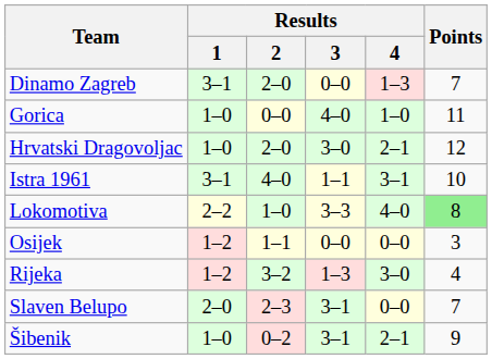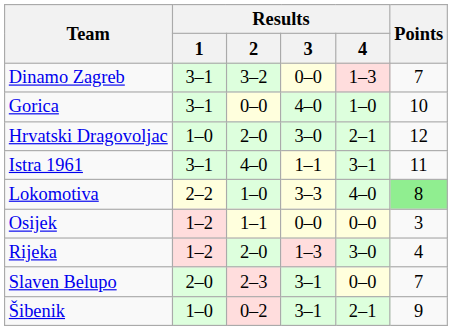 <table class="wikitable" style="text-align:center">
 <tr>
 <th rowspan=2>Team</th>
 <th colspan=4>Results</th>
 <th rowspan=2>Points</th>
 </tr>
 <tr>
 <th width=40>1</th>
 <th width=40>2</th>
 <th width=40>3</th>
 <th width=40>4</th>
 </tr>
 <tr>
 <td align=left><a href='#'>Dinamo Zagreb</a></td>
 <td bgcolor=#ddffdd>3–1</td>
-<td bgcolor=#ddffdd>2–0</td>
+<td bgcolor=#ddffdd>3–2</td>
 <td bgcolor=#ffffdd>0–0</td>
 <td bgcolor=#ffdddd>1–3</td>
 <td>7</td>
 </tr>
 <tr>
 <td align=left><a href='#'>Gorica</a></td>
-<td bgcolor=#ddffdd>1–0</td>
+<td bgcolor=#ddffdd>3–1</td>
 <td bgcolor=#ffffdd>0–0</td>
 <td bgcolor=#ddffdd>4–0</td>
 <td bgcolor=#ddffdd>1–0</td>
-<td>11</td>
+<td>10</td>
 </tr>
 <tr>
 <td align=left><a href='#'>Hrvatski Dragovoljac</a></td>
 <td bgcolor=#ddffdd>1–0</td>
 <td bgcolor=#ddffdd>2–0</td>
 <td bgcolor=#ddffdd>3–0</td>
 <td bgcolor=#ddffdd>2–1</td>
 <td>12</td>
 </tr>
 <tr>
 <td align=left><a href='#'>Istra 1961</a></td>
 <td bgcolor=#ddffdd>3–1</td>
 <td bgcolor=#ddffdd>4–0</td>
 <td bgcolor=#ffffdd>1–1</td>
 <td bgcolor=#ddffdd>3–1</td>
-<td>10</td>
+<td>11</td>
 </tr>
 <tr>
 <td align=left><a href='#'>Lokomotiva</a></td>
 <td bgcolor=#ffffdd>2–2</td>
 <td bgcolor=#ddffdd>1–0</td>
 <td bgcolor=#ffffdd>3–3</td>
 <td bgcolor=#ddffdd>4–0</td>
 <td style="background: lightgreen;">8</td>
 </tr>
 <tr>
 <td align=left><a href='#'>Osijek</a></td>
 <td bgcolor=#ffdddd>1–2</td>
 <td bgcolor=#ffffdd>1–1</td>
 <td bgcolor=#ffffdd>0–0</td>
 <td bgcolor=#ffffdd>0–0</td>
 <td>3</td>
 </tr>
 <tr>
 <td align=left><a href='#'>Rijeka</a></td>
 <td bgcolor=#ffdddd>1–2</td>
-<td bgcolor=#ddffdd>3–2</td>
+<td bgcolor=#ddffdd>2–0</td>
 <td bgcolor=#ffdddd>1–3</td>
 <td bgcolor=#ddffdd>3–0</td>
 <td>4</td>
 </tr>
 <tr>
 <td align=left><a href='#'>Slaven Belupo</a></td>
 <td bgcolor=#ddffdd>2–0</td>
 <td bgcolor=#ffdddd>2–3</td>
 <td bgcolor=#ddffdd>3–1</td>
 <td bgcolor=#ffffdd>0–0</td>
 <td>7</td>
 </tr>
 <tr>
 <td align=left><a href='#'>Šibenik</a></td>
 <td bgcolor=#ddffdd>1–0</td>
 <td bgcolor=#ffdddd>0–2</td>
 <td bgcolor=#ddffdd>3–1</td>
 <td bgcolor=#ddffdd>2–1</td>
 <td>9</td>
 </tr>
 </table>
